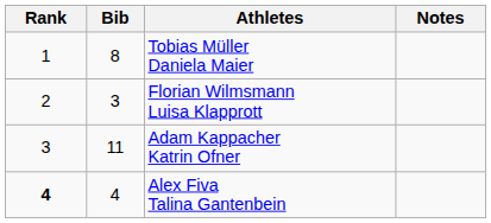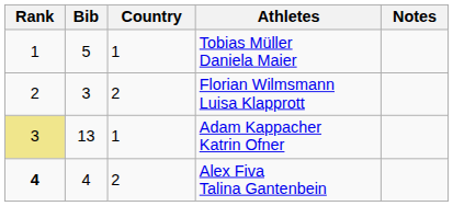 <table class="wikitable" style="text-align:center; width:450px">
 <tr>
 <th>Rank</th>
 <th>Bib</th>
+<th>Country</th>
 <th>Athletes</th>
 <th>Notes</th>
 </tr>
 <tr>
 <td>1</td>
-<td>8</td>
+<td>5</td>
+<td align=left> 1</td>
 <td align=left><a href='#'>Tobias Müller</a><br><a href='#'>Daniela Maier</a></td>
 <td></td>
 </tr>
 <tr>
 <td>2</td>
 <td>3</td>
+<td align=left> 2</td>
 <td align=left><a href='#'>Florian Wilmsmann</a><br><a href='#'>Luisa Klapprott</a></td>
 <td></td>
 </tr>
 <tr>
-<td>3</td>
-<td>11</td>
+<td style="background: khaki;">3</td>
+<td>13</td>
+<td align=left> 1</td>
 <td align=left><a href='#'>Adam Kappacher</a><br><a href='#'>Katrin Ofner</a></td>
 <td></td>
 </tr>
 <tr>
 <td><strong>4</strong></td>
 <td>4</td>
+<td align=left> 2</td>
 <td align=left><a href='#'>Alex Fiva</a><br><a href='#'>Talina Gantenbein</a></td>
 <td></td>
 </tr>
 </table>
